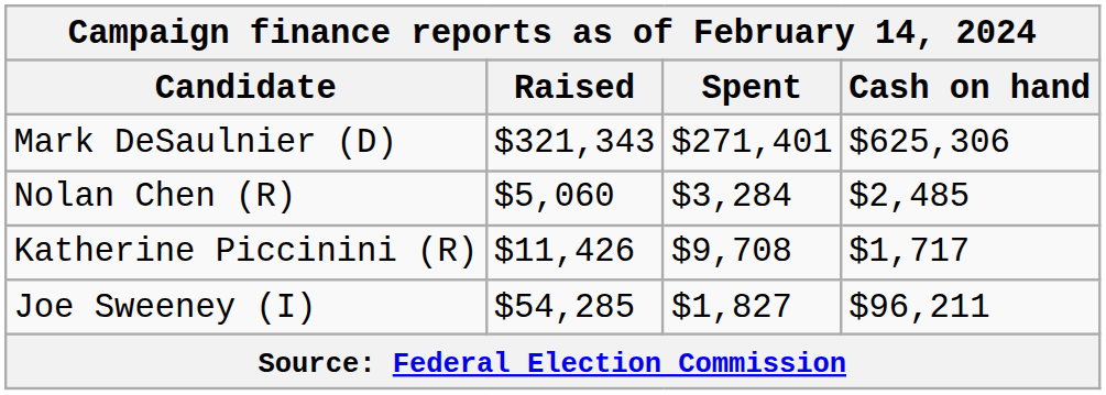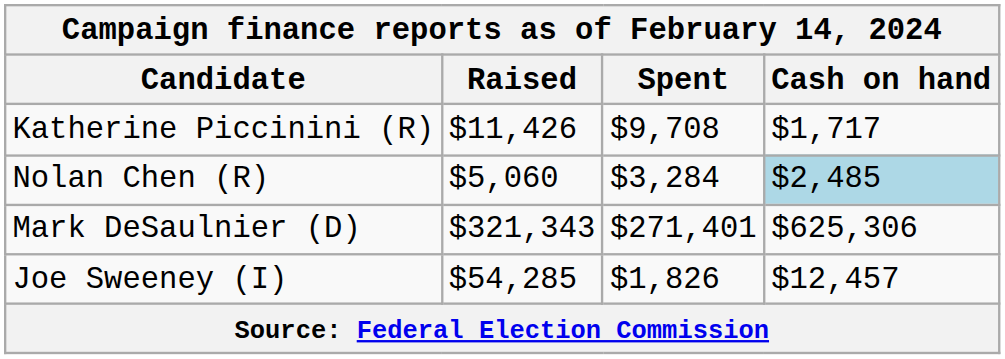 <table class="wikitable sortable">
 <tr>
 <th colspan=4>Campaign finance reports as of February 14, 2024</th>
 </tr>
 <tr style="text-align:center;">
 <th>Candidate</th>
 <th>Raised</th>
 <th>Spent</th>
 <th>Cash on hand</th>
 </tr>
 <tr>
+<td>Katherine Piccinini (R)</td>
+<td>$11,426</td>
+<td>$9,708</td>
+<td>$1,717</td>
+</tr>
+<tr>
+<td>Nolan Chen (R)</td>
+<td>$5,060</td>
+<td>$3,284</td>
+<td style="background: lightblue;">$2,485</td>
+</tr>
+<tr>
 <td>Mark DeSaulnier (D)</td>
 <td>$321,343</td>
 <td>$271,401</td>
 <td>$625,306</td>
 </tr>
 <tr>
-<td>Nolan Chen (R)</td>
-<td>$5,060</td>
-<td>$3,284</td>
-<td>$2,485</td>
-</tr>
-<tr>
-<td>Katherine Piccinini (R)</td>
-<td>$11,426</td>
-<td>$9,708</td>
-<td>$1,717</td>
-</tr>
-<tr>
 <td>Joe Sweeney (I)</td>
 <td>$54,285</td>
-<td>$1,827</td>
-<td>$96,211</td>
+<td>$1,826</td>
+<td>$12,457</td>
 </tr>
 <tr>
 <th colspan="4"><small>Source: <a href='#'>Federal Election Commission</a></small></th>
 </tr>
 </table>
